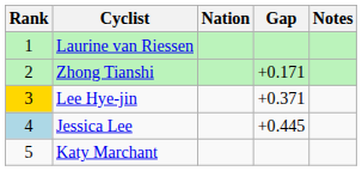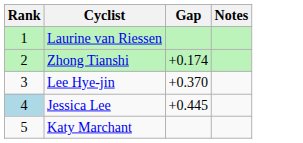 <table class="wikitable" style="text-align:center">
 <tr>
 <th>Rank</th>
 <th>Cyclist</th>
-<th>Nation</th>
 <th>Gap</th>
 <th>Notes</th>
 </tr>
 <tr bgcolor=#bbf3bb>
 <td>1</td>
 <td align=left><a href='#'>Laurine van Riessen</a></td>
-<td align=left></td>
 <td></td>
 <td></td>
 </tr>
 <tr bgcolor=#bbf3bb>
 <td>2</td>
 <td align=left><a href='#'>Zhong Tianshi</a></td>
-<td align=left></td>
-<td>+0.171</td>
+<td>+0.174</td>
 <td></td>
 </tr>
 <tr>
-<td style="background: gold;">3</td>
+<td>3</td>
 <td align=left><a href='#'>Lee Hye-jin</a></td>
-<td align=left></td>
-<td>+0.371</td>
+<td>+0.370</td>
 <td></td>
 </tr>
 <tr>
 <td style="background: lightblue;">4</td>
 <td align=left><a href='#'>Jessica Lee</a></td>
-<td align=left></td>
 <td>+0.445</td>
 <td></td>
 </tr>
 <tr>
 <td>5</td>
 <td align=left><a href='#'>Katy Marchant</a></td>
-<td align=left></td>
 <td></td>
 <td></td>
 </tr>
 </table>
